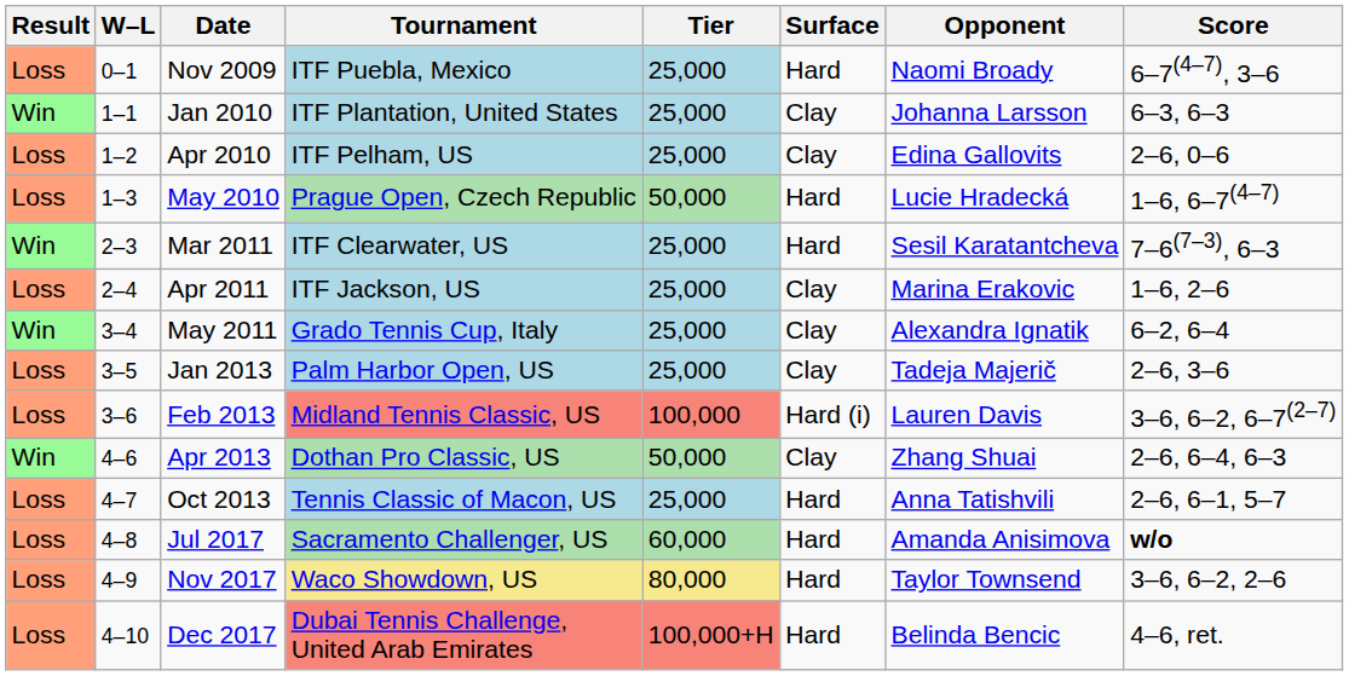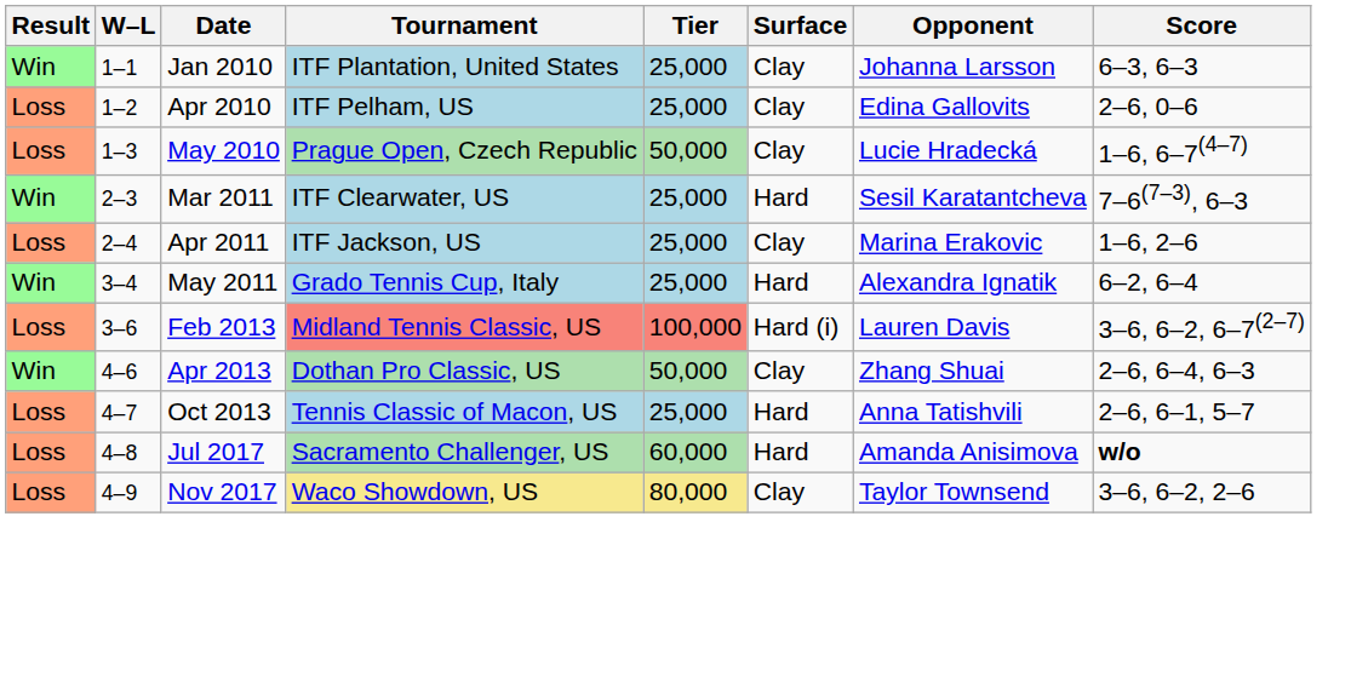 <table class="sortable wikitable">
 <tr>
 <th>Result</th>
 <th class=unsortable>W–L</th>
 <th>Date</th>
 <th>Tournament</th>
 <th>Tier</th>
 <th>Surface</th>
 <th>Opponent</th>
 <th class=unsortable>Score</th>
-</tr>
-<tr>
-<td style=background:#ffa07a>Loss</td>
-<td><small>0–1</small></td>
-<td>Nov 2009</td>
-<td style=background:lightblue>ITF Puebla, Mexico</td>
-<td style=background:lightblue>25,000</td>
-<td>Hard</td>
-<td> <a href='#'>Naomi Broady</a></td>
-<td>6–7<sup>(4–7)</sup>, 3–6</td>
 </tr>
 <tr>
 <td style=background:#98fb98>Win</td>
 <td><small>1–1</small></td>
 <td>Jan 2010</td>
 <td style=background:lightblue>ITF Plantation, United States</td>
 <td style=background:lightblue>25,000</td>
 <td>Clay</td>
 <td> <a href='#'>Johanna Larsson</a></td>
 <td>6–3, 6–3</td>
 </tr>
 <tr>
 <td style=background:#ffa07a>Loss</td>
 <td><small>1–2</small></td>
 <td>Apr 2010</td>
 <td style=background:lightblue>ITF Pelham, US</td>
 <td style=background:lightblue>25,000</td>
 <td>Clay</td>
 <td> <a href='#'>Edina Gallovits</a></td>
 <td>2–6, 0–6</td>
 </tr>
 <tr>
 <td style=background:#ffa07a>Loss</td>
 <td><small>1–3</small></td>
 <td><a href='#'>May 2010</a></td>
 <td style=background:#addfad><a href='#'>Prague Open</a>, Czech Republic</td>
 <td style=background:#addfad>50,000</td>
-<td>Hard</td>
+<td>Clay</td>
 <td> <a href='#'>Lucie Hradecká</a></td>
 <td>1–6, 6–7<sup>(4–7)</sup></td>
 </tr>
 <tr>
 <td style=background:#98fb98>Win</td>
 <td><small>2–3</small></td>
 <td>Mar 2011</td>
 <td style=background:lightblue>ITF Clearwater, US</td>
 <td style=background:lightblue>25,000</td>
 <td>Hard</td>
 <td> <a href='#'>Sesil Karatantcheva</a></td>
 <td>7–6<sup>(7–3)</sup>, 6–3</td>
 </tr>
 <tr>
 <td style=background:#ffa07a>Loss</td>
 <td><small>2–4</small></td>
 <td>Apr 2011</td>
 <td style=background:lightblue>ITF Jackson, US</td>
 <td style=background:lightblue>25,000</td>
 <td>Clay</td>
 <td> <a href='#'>Marina Erakovic</a></td>
 <td>1–6, 2–6</td>
 </tr>
 <tr>
 <td style=background:#98fb98>Win</td>
 <td><small>3–4</small></td>
 <td>May 2011</td>
 <td style=background:lightblue><a href='#'>Grado Tennis Cup</a>, Italy</td>
 <td style=background:lightblue>25,000</td>
-<td>Clay</td>
+<td>Hard</td>
 <td> <a href='#'>Alexandra Ignatik</a></td>
 <td>6–2, 6–4</td>
-</tr>
-<tr>
-<td style=background:#ffa07a>Loss</td>
-<td><small>3–5</small></td>
-<td>Jan 2013</td>
-<td style=background:lightblue><a href='#'>Palm Harbor Open</a>, US</td>
-<td style=background:lightblue>25,000</td>
-<td>Clay</td>
-<td> <a href='#'>Tadeja Majerič</a></td>
-<td>2–6, 3–6</td>
 </tr>
 <tr>
 <td style=background:#ffa07a>Loss</td>
 <td><small>3–6</small></td>
 <td><a href='#'>Feb 2013</a></td>
 <td style=background:#f88379><a href='#'>Midland Tennis Classic</a>, US</td>
 <td style=background:#f88379>100,000</td>
 <td>Hard (i)</td>
 <td> <a href='#'>Lauren Davis</a></td>
 <td>3–6, 6–2, 6–7<sup>(2–7)</sup></td>
 </tr>
 <tr>
 <td style=background:#98fb98>Win</td>
 <td><small>4–6</small></td>
 <td><a href='#'>Apr 2013</a></td>
 <td style=background:#addfad><a href='#'>Dothan Pro Classic</a>, US</td>
 <td style=background:#addfad>50,000</td>
 <td>Clay</td>
 <td> <a href='#'>Zhang Shuai</a></td>
 <td>2–6, 6–4, 6–3</td>
 </tr>
 <tr>
 <td style=background:#ffa07a>Loss</td>
 <td><small>4–7</small></td>
 <td>Oct 2013</td>
 <td bgcolor=lightblue><a href='#'>Tennis Classic of Macon</a>, US</td>
 <td style=background:lightblue>25,000</td>
 <td>Hard</td>
 <td> <a href='#'>Anna Tatishvili</a></td>
 <td>2–6, 6–1, 5–7</td>
 </tr>
 <tr>
 <td style=background:#ffa07a>Loss</td>
 <td><small>4–8</small></td>
 <td><a href='#'>Jul 2017</a></td>
 <td style=background:#addfad><a href='#'>Sacramento Challenger</a>, US</td>
 <td style=background:#addfad>60,000</td>
 <td>Hard</td>
 <td> <a href='#'>Amanda Anisimova</a></td>
 <td><strong>w/o</strong></td>
 </tr>
 <tr>
 <td style=background:#ffa07a>Loss</td>
 <td><small>4–9</small></td>
 <td><a href='#'>Nov 2017</a></td>
 <td bgcolor=f7e98e><a href='#'>Waco Showdown</a>, US</td>
 <td bgcolor=f7e98e>80,000</td>
-<td>Hard</td>
+<td>Clay</td>
 <td> <a href='#'>Taylor Townsend</a></td>
 <td>3–6, 6–2, 2–6</td>
 </tr>
-<tr>
-<td style=background:#ffa07a>Loss</td>
-<td><small>4–10</small></td>
-<td><a href='#'>Dec 2017</a></td>
-<td style=background:#f88379><a href='#'>Dubai Tennis Challenge</a>, <br>United Arab Emirates</td>
-<td style=background:#f88379>100,000+H</td>
-<td>Hard</td>
-<td> <a href='#'>Belinda Bencic</a></td>
-<td>4–6, ret.</td>
-</tr>
 </table>
